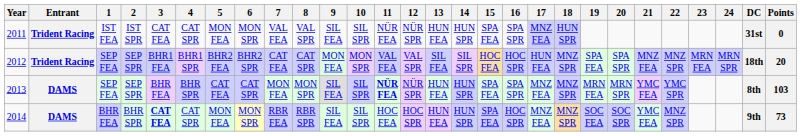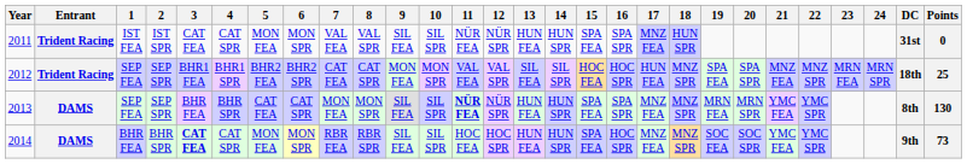 <table class="wikitable" style="text-align:center; font-size:85%">
 <tr>
 <th>Year</th>
 <th>Entrant</th>
 <th>1</th>
 <th>2</th>
 <th>3</th>
 <th>4</th>
 <th>5</th>
 <th>6</th>
 <th>7</th>
 <th>8</th>
 <th>9</th>
 <th>10</th>
 <th>11</th>
 <th>12</th>
 <th>13</th>
 <th>14</th>
 <th>15</th>
 <th>16</th>
 <th>17</th>
 <th>18</th>
 <th>19</th>
 <th>20</th>
 <th>21</th>
 <th>22</th>
 <th>23</th>
 <th>24</th>
 <th>DC</th>
 <th>Points</th>
 </tr>
 <tr>
 <td><a href='#'>2011</a></td>
 <th nowrap><a href='#'>Trident Racing</a></th>
 <td><a href='#'>IST<br>FEA</a></td>
 <td><a href='#'>IST<br>SPR</a></td>
 <td><a href='#'>CAT<br>FEA</a></td>
 <td><a href='#'>CAT<br>SPR</a></td>
 <td><a href='#'>MON<br>FEA</a></td>
 <td><a href='#'>MON<br>SPR</a></td>
 <td><a href='#'>VAL<br>FEA</a></td>
 <td><a href='#'>VAL<br>SPR</a></td>
 <td><a href='#'>SIL<br>FEA</a></td>
 <td><a href='#'>SIL<br>SPR</a></td>
 <td><a href='#'>NÜR<br>FEA</a></td>
 <td><a href='#'>NÜR<br>SPR</a></td>
 <td><a href='#'>HUN<br>FEA</a></td>
 <td><a href='#'>HUN<br>SPR</a></td>
 <td><a href='#'>SPA<br>FEA</a></td>
 <td><a href='#'>SPA<br>SPR</a></td>
 <td style="background:#CFCFFF;"><a href='#'>MNZ<br>FEA</a><br></td>
 <td style="background:#cfcfff;"><a href='#'>HUN<br>SPR</a><br></td>
 <td></td>
 <td></td>
 <td></td>
 <td></td>
 <td></td>
 <td></td>
 <th>31st</th>
 <th>0</th>
 </tr>
 <tr>
 <td><a href='#'>2012</a></td>
 <th nowrap><a href='#'>Trident Racing</a></th>
 <td style="background:#cfcfff;"><a href='#'>SEP<br>FEA</a><br></td>
 <td style="background:#cfcfff;"><a href='#'>SEP<br>SPR</a><br></td>
 <td style="background:#cfcfff;"><a href='#'>BHR1<br>FEA</a><br></td>
 <td style="background:#efcfff;"><a href='#'>BHR1<br>SPR</a><br></td>
 <td style="background:#cfcfff;"><a href='#'>BHR2<br>FEA</a><br></td>
 <td style="background:#cfcfff;"><a href='#'>BHR2<br>SPR</a><br></td>
 <td style="background:#cfcfff;"><a href='#'>CAT<br>FEA</a><br></td>
 <td style="background:#cfcfff;"><a href='#'>CAT<br>SPR</a><br></td>
 <td style="background:#DFFFDF;"><a href='#'>MON<br>FEA</a><br></td>
 <td style="background:#efcfff;"><a href='#'>MON<br>SPR</a><br></td>
 <td style="background:#cfcfff;"><a href='#'>VAL<br>FEA</a><br></td>
 <td style="background:#efcfff;"><a href='#'>VAL<br>SPR</a><br></td>
 <td style="background:#cfcfff;"><a href='#'>SIL<br>FEA</a><br></td>
 <td style="background:#efcfff;"><a href='#'>SIL<br>SPR</a><br></td>
 <td style="background:#FFDF9F;"><a href='#'>HOC<br>FEA</a><br></td>
 <td style="background:#cfcfff;"><a href='#'>HOC<br>SPR</a><br></td>
 <td style="background:#cfcfff;"><a href='#'>HUN<br>FEA</a><br></td>
 <td style="background:#CFCFFF;"><a href='#'>MNZ<br>SPR</a><br></td>
 <td style="background:#DFFFDF;"><a href='#'>SPA<br>FEA</a><br></td>
 <td style="background:#DFFFDF;"><a href='#'>SPA<br>SPR</a><br></td>
 <td style="background:#cfcfff;"><a href='#'>MNZ<br>FEA</a><br></td>
 <td style="background:#cfcfff;"><a href='#'>MNZ<br>SPR</a><br></td>
 <td style="background:#cfcfff;"><a href='#'>MRN<br>FEA</a><br></td>
 <td style="background:#cfcfff;"><a href='#'>MRN<br>SPR</a><br></td>
 <th>18th</th>
-<th>20</th>
+<th>25</th>
 </tr>
 <tr>
 <td><a href='#'>2013</a></td>
 <th><a href='#'>DAMS</a></th>
 <td style="background:#DFFFDF;"><a href='#'>SEP<br>FEA</a><br></td>
 <td style="background:#DFFFDF;"><a href='#'>SEP<br>SPR</a><br></td>
 <td style="background:#EFCFFF;"><a href='#'>BHR<br>FEA</a><br></td>
 <td style="background:#CFCFFF;"><a href='#'>BHR<br>SPR</a><br></td>
 <td style="background:#CFCFFF;"><a href='#'>CAT<br>FEA</a><br></td>
 <td style="background:#CFCFFF;"><a href='#'>CAT<br>SPR</a><br></td>
 <td style="background:#DFFFDF;"><a href='#'>MON<br>FEA</a><br></td>
 <td style="background:#DFFFDF;"><a href='#'>MON<br>SPR</a><br></td>
 <td style="background:#DFDFDF;"><a href='#'>SIL<br>FEA</a><br></td>
 <td style="background:#CFCFFF;"><a href='#'>SIL<br>SPR</a><br></td>
 <td style="background:#DFFFDF;"><strong><a href='#'>NÜR<br>FEA</a></strong><br></td>
 <td style="background:#EFCFFF;"><a href='#'>NÜR<br>SPR</a><br></td>
 <td style="background:#DFFFDF;"><a href='#'>HUN<br>FEA</a><br></td>
 <td style="background:#CFCFFF;"><a href='#'>HUN<br>SPR</a><br></td>
 <td style="background:#DFFFDF;"><a href='#'>SPA<br>FEA</a><br></td>
 <td style="background:#DFFFDF;"><a href='#'>SPA<br>SPR</a><br></td>
 <td style="background:#DFFFDF;"><a href='#'>MNZ<br>FEA</a><br></td>
 <td style="background:#CFCFFF;"><a href='#'>MNZ<br>SPR</a><br></td>
 <td style="background:#DFFFDF;"><a href='#'>MRN<br>FEA</a><br></td>
 <td style="background:#DFFFDF;"><a href='#'>MRN<br>SPR</a><br></td>
 <td style="background:#EFCFFF;"><a href='#'>YMC<br>FEA</a><br></td>
 <td style="background:#CFCFFF;"><a href='#'>YMC<br>SPR</a><br></td>
 <td></td>
 <td></td>
 <th>8th</th>
-<th>103</th>
+<th>130</th>
 </tr>
 <tr>
 <td><a href='#'>2014</a></td>
 <th><a href='#'>DAMS</a></th>
 <td style="background:#CFCFFF;"><a href='#'>BHR<br>FEA</a><br></td>
 <td style="background:#DFFFDF;"><a href='#'>BHR<br>SPR</a><br></td>
 <td style="background:#DFFFDF;"><strong><a href='#'>CAT<br>FEA</a></strong><br></td>
 <td style="background:#DFFFDF;"><a href='#'>CAT<br>SPR</a><br></td>
 <td style="background:#DFFFDF;"><a href='#'>MON<br>FEA</a><br></td>
 <td style="background:#FFFFBF;"><a href='#'>MON<br>SPR</a><br></td>
 <td style="background:#CFCFFF;"><a href='#'>RBR<br>FEA</a><br></td>
 <td style="background:#CFCFFF;"><a href='#'>RBR<br>SPR</a><br></td>
 <td style="background:#DFFFDF;"><a href='#'>SIL<br>FEA</a><br></td>
 <td style="background:#DFFFDF;"><a href='#'>SIL<br>SPR</a><br></td>
 <td style="background:#DFFFDF;"><a href='#'>HOC<br>FEA</a><br></td>
 <td style="background:#EFCFFF;"><a href='#'>HOC<br>SPR</a><br></td>
 <td style="background:#EFCFFF;"><a href='#'>HUN<br>FEA</a><br></td>
 <td style="background:#CFCFFF;"><a href='#'>HUN<br>SPR</a><br></td>
 <td style="background:#CFCFFF;"><a href='#'>SPA<br>FEA</a><br></td>
 <td style="background:#cfcfff;"><a href='#'>HOC<br>SPR</a><br></td>
 <td style="background:#DFFFDF;"><a href='#'>MNZ<br>FEA</a><br></td>
 <td style="background:#FFDF9F;"><a href='#'>MNZ<br>SPR</a><br></td>
 <td style="background:#CFCFFF;"><a href='#'>SOC<br>FEA</a><br></td>
 <td style="background:#CFCFFF;"><a href='#'>SOC<br>SPR</a><br></td>
 <td style="background:#DFFFDF;"><a href='#'>YMC<br>FEA</a><br></td>
-<td style="background:#cfcfff;"><a href='#'>MNZ<br>SPR</a><br></td>
+<td style="background:#CFCFFF;"><a href='#'>YMC<br>SPR</a><br></td>
 <td></td>
 <td></td>
 <th>9th</th>
 <th>73</th>
 </tr>
 </table>
